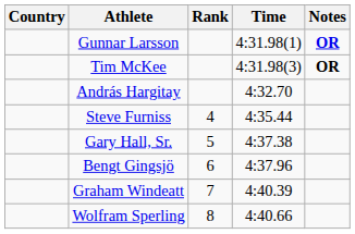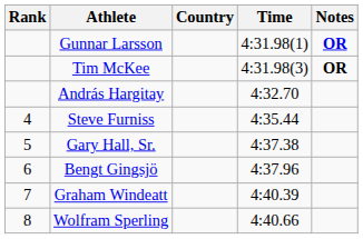 <table class="wikitable sortable" style="text-align:center">
 <tr>
+<th>Rank</th>
+<th>Athlete</th>
 <th>Country</th>
-<th>Athlete</th>
-<th>Rank</th>
 <th>Time</th>
 <th>Notes</th>
 </tr>
 <tr>
+<td></td>
+<td><a href='#'>Gunnar Larsson</a></td>
 <td align=left></td>
-<td><a href='#'>Gunnar Larsson</a></td>
-<td></td>
 <td>4:31.98(1)</td>
 <td><strong><a href='#'>OR</a></strong></td>
 </tr>
 <tr>
+<td></td>
+<td><a href='#'>Tim McKee</a></td>
 <td align=left></td>
-<td><a href='#'>Tim McKee</a></td>
-<td></td>
 <td>4:31.98(3)</td>
 <td><strong>OR</strong></td>
 </tr>
 <tr>
+<td></td>
+<td><a href='#'>András Hargitay</a></td>
 <td align=left></td>
-<td><a href='#'>András Hargitay</a></td>
-<td></td>
 <td>4:32.70</td>
 <td><strong> </strong></td>
 </tr>
 <tr>
+<td>4</td>
+<td><a href='#'>Steve Furniss</a></td>
 <td align=left></td>
-<td><a href='#'>Steve Furniss</a></td>
-<td>4</td>
 <td>4:35.44</td>
 <td><strong> </strong></td>
 </tr>
 <tr>
+<td>5</td>
+<td><a href='#'>Gary Hall, Sr.</a></td>
 <td align=left></td>
-<td><a href='#'>Gary Hall, Sr.</a></td>
-<td>5</td>
 <td>4:37.38</td>
 <td><strong> </strong></td>
 </tr>
 <tr>
+<td>6</td>
+<td><a href='#'>Bengt Gingsjö</a></td>
 <td align=left></td>
-<td><a href='#'>Bengt Gingsjö</a></td>
-<td>6</td>
 <td>4:37.96</td>
 <td><strong> </strong></td>
 </tr>
 <tr>
+<td>7</td>
+<td><a href='#'>Graham Windeatt</a></td>
 <td align=left></td>
-<td><a href='#'>Graham Windeatt</a></td>
-<td>7</td>
 <td>4:40.39</td>
 <td><strong> </strong></td>
 </tr>
 <tr>
+<td>8</td>
+<td><a href='#'>Wolfram Sperling</a></td>
 <td align=left></td>
-<td><a href='#'>Wolfram Sperling</a></td>
-<td>8</td>
 <td>4:40.66</td>
 <td><strong> </strong></td>
 </tr>
 </table>
